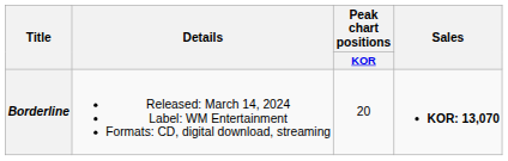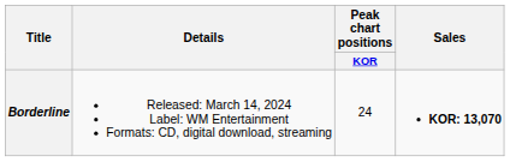 <table class="wikitable plainrowheaders" style="text-align:center">
 <tr>
 <th scope="col" rowspan="2">Title</th>
 <th scope="col" rowspan="2">Details</th>
 <th scope="col" colspan="1">Peak chart positions</th>
 <th scope="col" rowspan="2">Sales</th>
 </tr>
 <tr>
 <th scope="col" style="width:3em;font-size:90%"><a href='#'>KOR</a><br></th>
 </tr>
 <tr>
 <th scope="row"><em>Borderline</em></th>
 <td><br><ul><li>Released: March 14, 2024</li><li>Label: WM Entertainment</li><li>Formats: CD, digital download, streaming</li></ul></td>
-<td>20</td>
+<td>24</td>
 <td><strong><br><ul><li>KOR: 13,070</li></ul></strong></td>
 </tr>
 </table>
